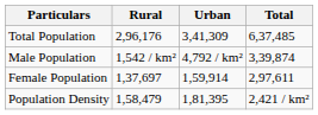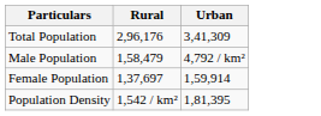 <table class="wikitable">
 <tr>
 <th>Particulars</th>
 <th>Rural</th>
 <th>Urban</th>
-<th>Total</th>
 </tr>
 <tr>
 <td>Total Population</td>
 <td>2,96,176</td>
 <td>3,41,309</td>
-<td>6,37,485</td>
 </tr>
 <tr>
 <td>Male Population</td>
-<td>1,542 / km²</td>
+<td>1,58,479</td>
 <td>4,792 / km²</td>
-<td>3,39,874</td>
 </tr>
 <tr>
 <td>Female Population</td>
 <td>1,37,697</td>
 <td>1,59,914</td>
-<td>2,97,611</td>
 </tr>
 <tr>
 <td>Population Density</td>
-<td>1,58,479</td>
+<td>1,542 / km²</td>
 <td>1,81,395</td>
-<td>2,421 / km²</td>
 </tr>
 </table>
